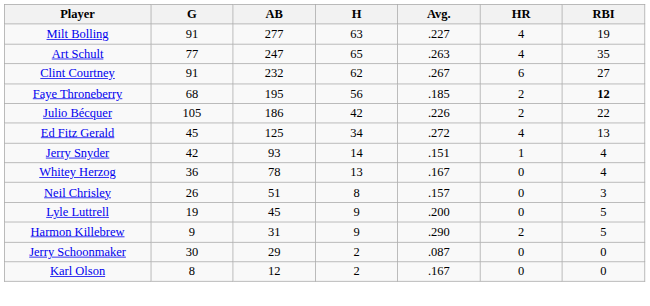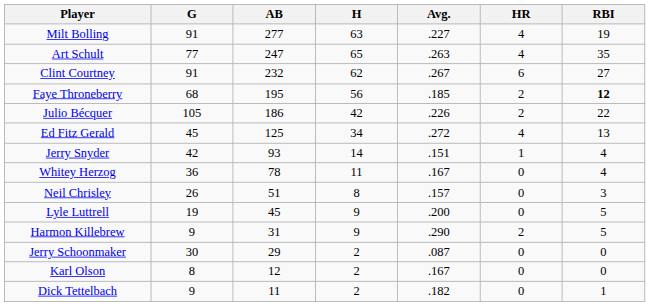 <table class="wikitable sortable">
 <tr>
 <th bgcolor="#DDDDFF" width="16%">Player</th>
 <th bgcolor="#DDDDFF" width="9%">G</th>
 <th bgcolor="#DDDDFF" width="9%">AB</th>
 <th bgcolor="#DDDDFF" width="9%">H</th>
 <th bgcolor="#DDDDFF" width="9%">Avg.</th>
 <th bgcolor="#DDDDFF" width="9%">HR</th>
 <th bgcolor="#DDDDFF" width="9%">RBI</th>
 </tr>
 <tr align="center">
 <td><a href='#'>Milt Bolling</a></td>
 <td>91</td>
 <td>277</td>
 <td>63</td>
 <td>.227</td>
 <td>4</td>
 <td>19</td>
 </tr>
 <tr align="center">
 <td><a href='#'>Art Schult</a></td>
 <td>77</td>
 <td>247</td>
 <td>65</td>
 <td>.263</td>
 <td>4</td>
 <td>35</td>
 </tr>
 <tr align="center">
 <td><a href='#'>Clint Courtney</a></td>
 <td>91</td>
 <td>232</td>
 <td>62</td>
 <td>.267</td>
 <td>6</td>
 <td>27</td>
 </tr>
 <tr align="center">
 <td><a href='#'>Faye Throneberry</a></td>
 <td>68</td>
 <td>195</td>
 <td>56</td>
 <td>.185</td>
 <td>2</td>
 <td><strong>12</strong></td>
 </tr>
 <tr align="center">
 <td><a href='#'>Julio Bécquer</a></td>
 <td>105</td>
 <td>186</td>
 <td>42</td>
 <td>.226</td>
 <td>2</td>
 <td>22</td>
 </tr>
 <tr align="center">
 <td><a href='#'>Ed Fitz Gerald</a></td>
 <td>45</td>
 <td>125</td>
 <td>34</td>
 <td>.272</td>
 <td>4</td>
 <td>13</td>
 </tr>
 <tr align="center">
 <td><a href='#'>Jerry Snyder</a></td>
 <td>42</td>
 <td>93</td>
 <td>14</td>
 <td>.151</td>
 <td>1</td>
 <td>4</td>
 </tr>
 <tr align="center">
 <td><a href='#'>Whitey Herzog</a></td>
 <td>36</td>
 <td>78</td>
-<td>13</td>
+<td>11</td>
 <td>.167</td>
 <td>0</td>
 <td>4</td>
 </tr>
 <tr align="center">
 <td><a href='#'>Neil Chrisley</a></td>
 <td>26</td>
 <td>51</td>
 <td>8</td>
 <td>.157</td>
 <td>0</td>
 <td>3</td>
 </tr>
 <tr align="center">
 <td><a href='#'>Lyle Luttrell</a></td>
 <td>19</td>
 <td>45</td>
 <td>9</td>
 <td>.200</td>
 <td>0</td>
 <td>5</td>
 </tr>
 <tr align="center">
 <td><a href='#'>Harmon Killebrew</a></td>
 <td>9</td>
 <td>31</td>
 <td>9</td>
 <td>.290</td>
 <td>2</td>
 <td>5</td>
 </tr>
 <tr align="center">
 <td><a href='#'>Jerry Schoonmaker</a></td>
 <td>30</td>
 <td>29</td>
 <td>2</td>
 <td>.087</td>
 <td>0</td>
 <td>0</td>
 </tr>
 <tr align="center">
 <td><a href='#'>Karl Olson</a></td>
 <td>8</td>
 <td>12</td>
 <td>2</td>
 <td>.167</td>
 <td>0</td>
 <td>0</td>
 </tr>
+<tr align="center">
+<td><a href='#'>Dick Tettelbach</a></td>
+<td>9</td>
+<td>11</td>
+<td>2</td>
+<td>.182</td>
+<td>0</td>
+<td>1</td>
+</tr>
 </table>
